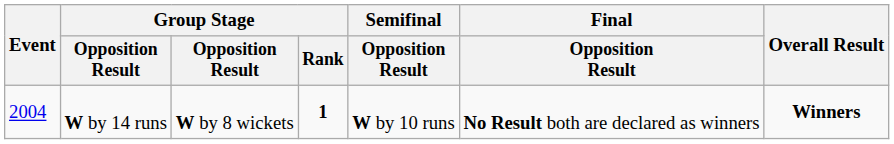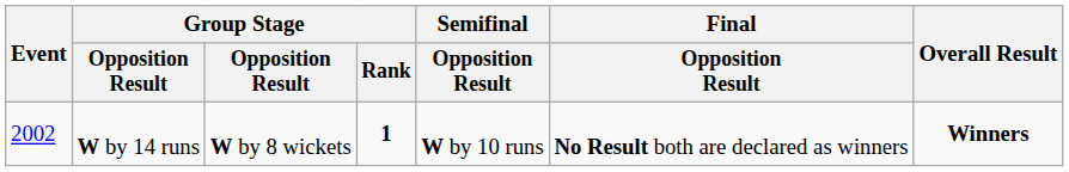 <table class=wikitable style=font-size:90%;text-align:center>
 <tr>
 <th rowspan=2>Event</th>
 <th colspan=3>Group Stage</th>
 <th>Semifinal</th>
 <th>Final</th>
 <th rowspan=2>Overall Result</th>
 </tr>
 <tr style=font-size:95%>
 <th>Opposition<br>Result</th>
 <th>Opposition<br>Result</th>
 <th>Rank</th>
 <th>Opposition<br>Result</th>
 <th>Opposition<br>Result</th>
 </tr>
 <tr>
-<td align=left><a href='#'>2004</a></td>
+<td align=left><a href='#'>2002</a></td>
 <td><br><strong>W</strong> by 14 runs</td>
 <td><br><strong>W</strong> by 8 wickets</td>
 <td><strong>1</strong></td>
 <td><br><strong>W</strong> by 10 runs</td>
 <td><br><strong>No Result</strong> both are declared as winners</td>
 <td><strong>Winners</strong></td>
 </tr>
 </table>
